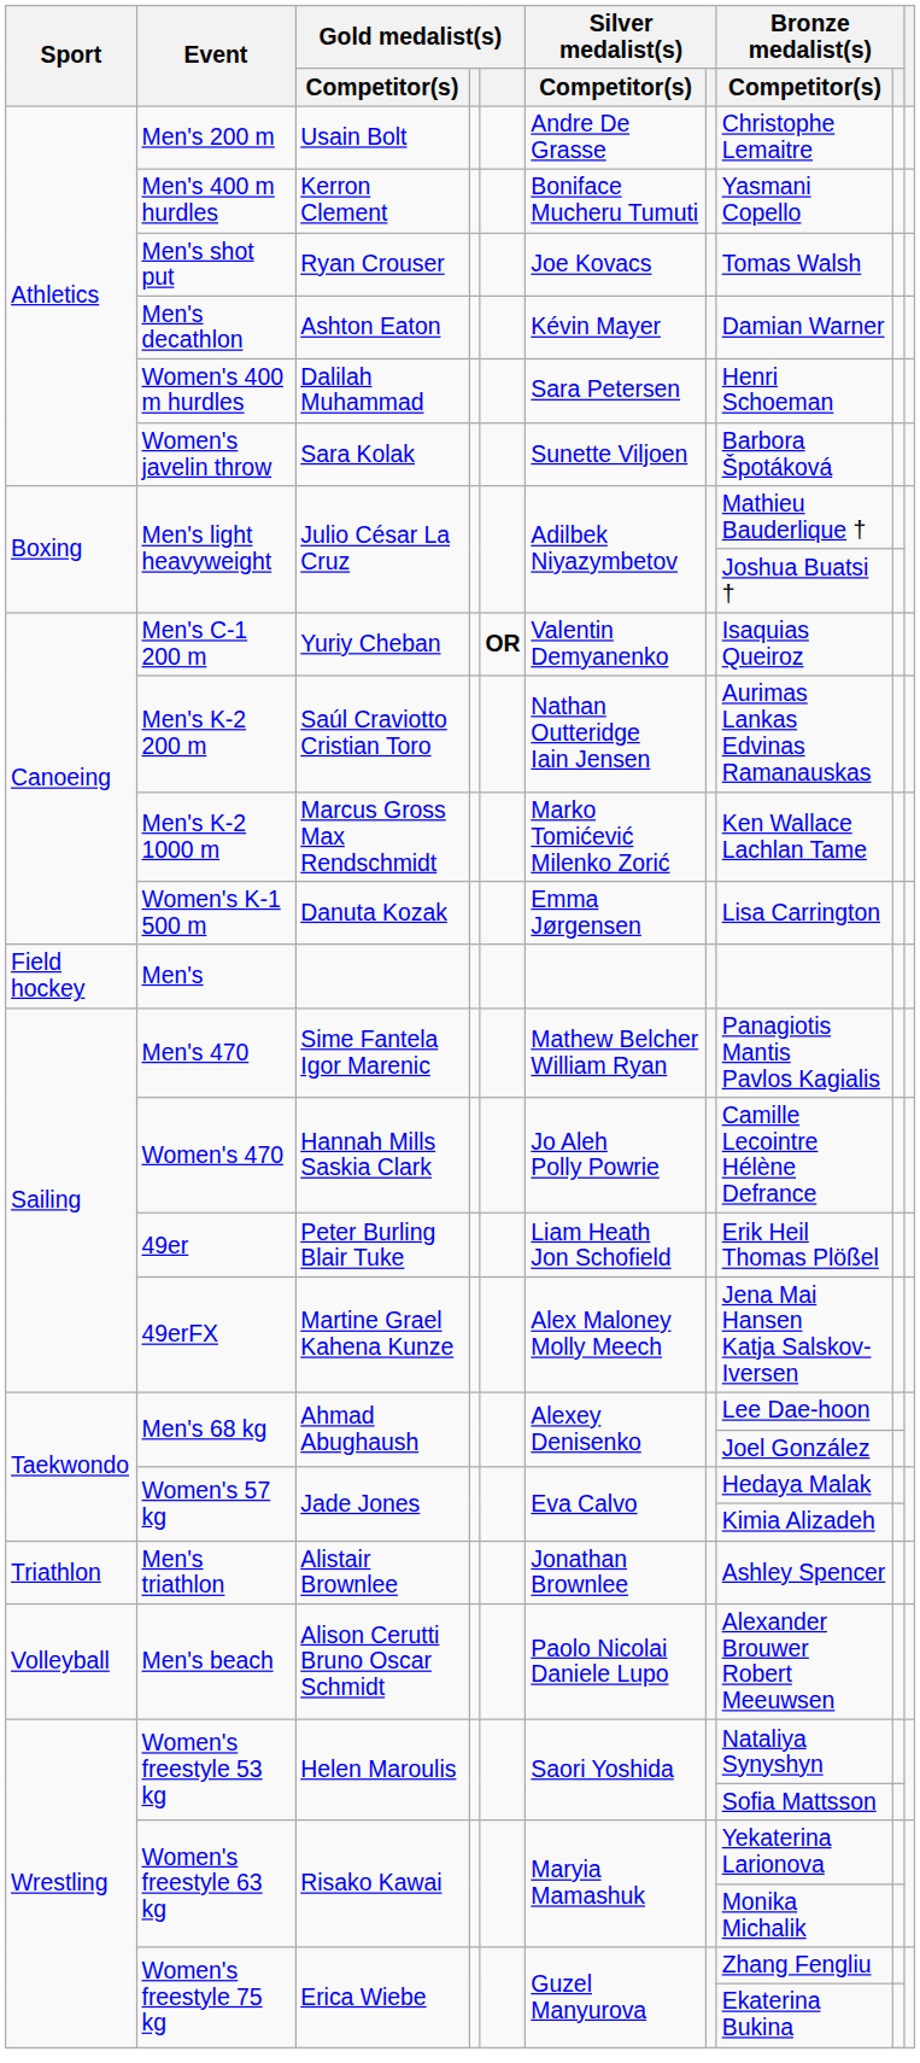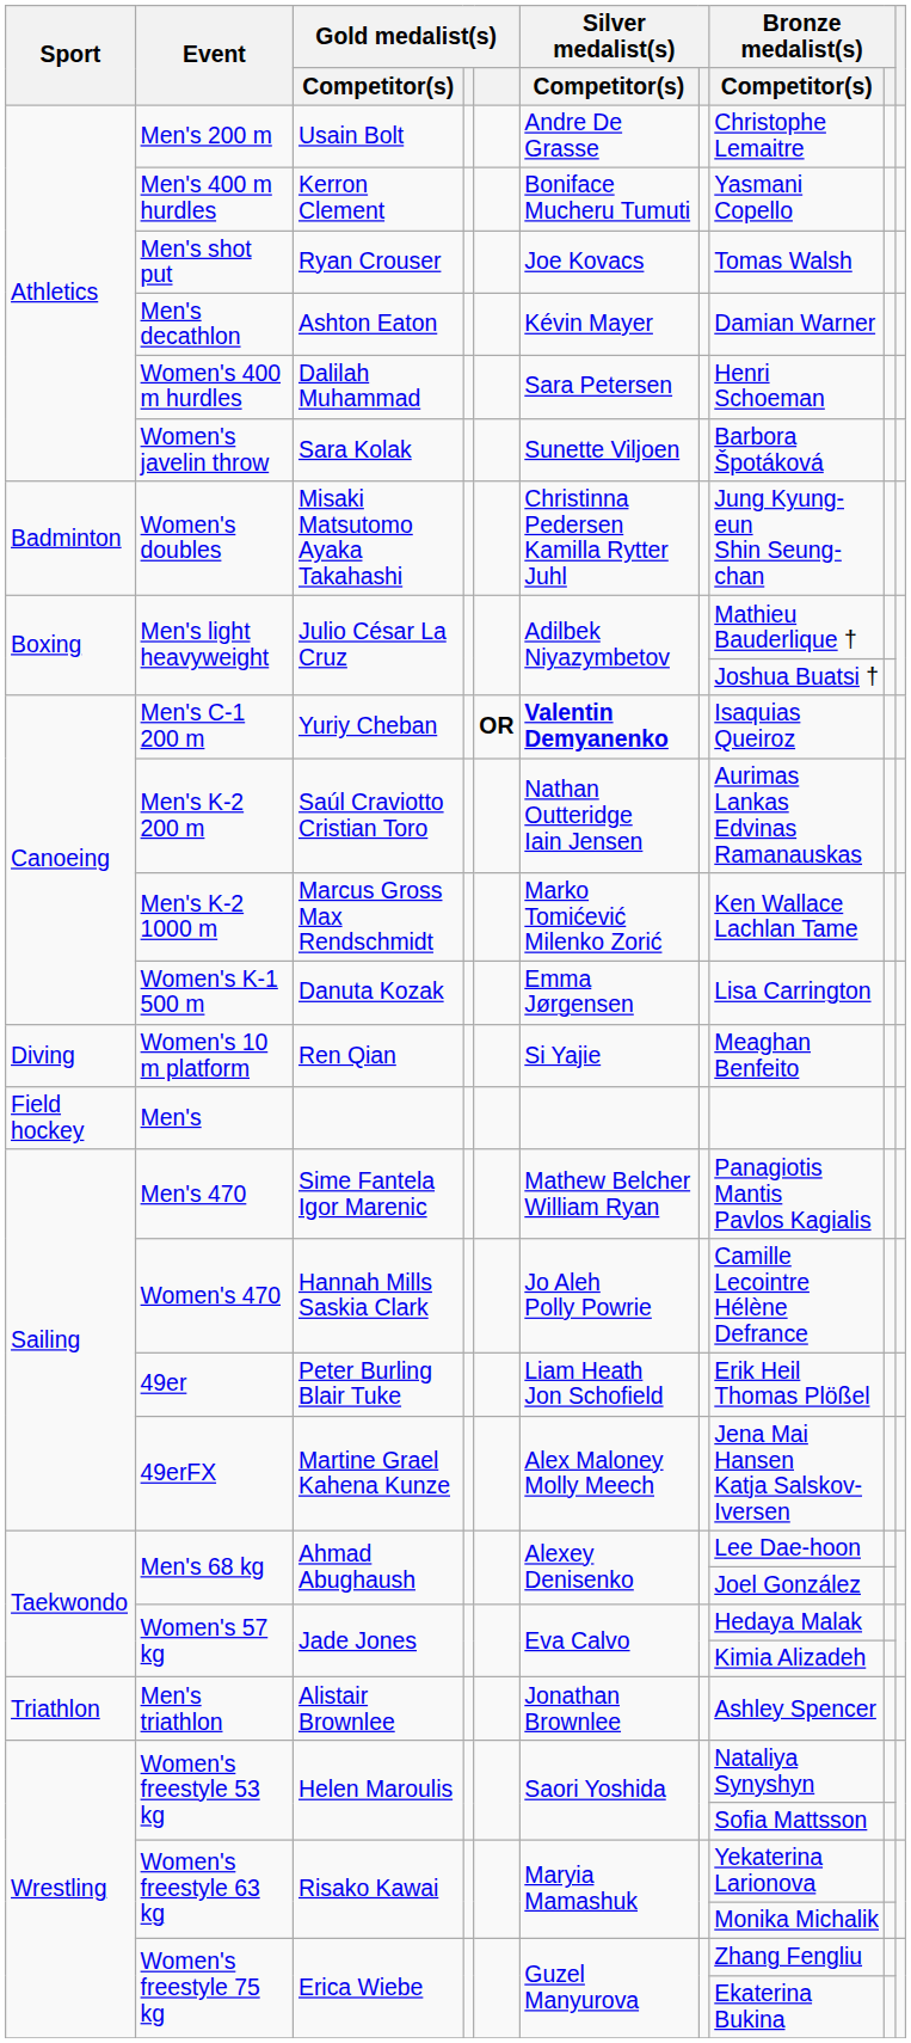 <table class="wikitable" style="width:100%;">
 <tr>
 <th rowspan="2">Sport</th>
 <th rowspan="2">Event</th>
 <th colspan="3">Gold medalist(s)</th>
 <th colspan="2">Silver medalist(s)</th>
 <th colspan="2">Bronze medalist(s)</th>
 <th rowspan="2"></th>
 </tr>
 <tr>
 <th>Competitor(s)</th>
 <th></th>
 <th></th>
 <th>Competitor(s)</th>
 <th></th>
 <th>Competitor(s)</th>
 <th></th>
 </tr>
 <tr>
 <td rowspan="6"><a href='#'>Athletics</a></td>
 <td><a href='#'>Men's 200 m</a></td>
 <td><a href='#'>Usain Bolt</a></td>
 <td></td>
 <td></td>
 <td><a href='#'>Andre De Grasse</a></td>
 <td></td>
 <td><a href='#'>Christophe Lemaitre</a></td>
 <td></td>
 <td></td>
 </tr>
 <tr>
 <td><a href='#'>Men's 400 m hurdles</a></td>
 <td><a href='#'>Kerron Clement</a></td>
 <td></td>
 <td></td>
 <td><a href='#'>Boniface Mucheru Tumuti</a></td>
 <td></td>
 <td><a href='#'>Yasmani Copello</a></td>
 <td></td>
 <td></td>
 </tr>
 <tr>
 <td><a href='#'>Men's shot put</a></td>
 <td><a href='#'>Ryan Crouser</a></td>
 <td></td>
 <td></td>
 <td><a href='#'>Joe Kovacs</a></td>
 <td></td>
 <td><a href='#'>Tomas Walsh</a></td>
 <td></td>
 <td></td>
 </tr>
 <tr>
 <td><a href='#'>Men's decathlon</a></td>
 <td><a href='#'>Ashton Eaton</a></td>
 <td></td>
 <td></td>
 <td><a href='#'>Kévin Mayer</a></td>
 <td></td>
 <td><a href='#'>Damian Warner</a></td>
 <td></td>
 <td></td>
 </tr>
 <tr>
 <td><a href='#'>Women's 400 m hurdles</a></td>
 <td><a href='#'>Dalilah Muhammad</a></td>
 <td></td>
 <td></td>
 <td><a href='#'>Sara Petersen</a></td>
 <td></td>
 <td><a href='#'>Henri Schoeman</a></td>
 <td></td>
 <td></td>
 </tr>
 <tr>
 <td><a href='#'>Women's javelin throw</a></td>
 <td><a href='#'>Sara Kolak</a></td>
 <td></td>
 <td></td>
 <td><a href='#'>Sunette Viljoen</a></td>
 <td></td>
 <td><a href='#'>Barbora Špotáková</a></td>
 <td></td>
 <td></td>
 </tr>
 <tr>
+<td><a href='#'>Badminton</a></td>
+<td><a href='#'>Women's doubles</a></td>
+<td><a href='#'>Misaki Matsutomo</a><br><a href='#'>Ayaka Takahashi</a></td>
+<td></td>
+<td></td>
+<td><a href='#'>Christinna Pedersen</a><br><a href='#'>Kamilla Rytter Juhl</a></td>
+<td></td>
+<td><a href='#'>Jung Kyung-eun</a><br><a href='#'>Shin Seung-chan</a></td>
+<td></td>
+<td></td>
+</tr>
+<tr>
 <td rowspan="2"><a href='#'>Boxing</a></td>
 <td rowspan="2"><a href='#'>Men's light heavyweight</a></td>
 <td rowspan="2"><a href='#'>Julio César La Cruz</a></td>
 <td rowspan="2"></td>
 <td rowspan="2"></td>
 <td rowspan="2"><a href='#'>Adilbek Niyazymbetov</a></td>
 <td rowspan="2"></td>
 <td><a href='#'>Mathieu Bauderlique</a> †</td>
 <td></td>
 <td rowspan="2"></td>
 </tr>
 <tr>
 <td><a href='#'>Joshua Buatsi</a> †</td>
 <td></td>
 </tr>
 <tr>
 <td rowspan="4"><a href='#'>Canoeing</a></td>
 <td><a href='#'>Men's C-1 200 m</a></td>
 <td><a href='#'>Yuriy Cheban</a></td>
 <td></td>
 <td><strong>OR</strong></td>
-<td><a href='#'>Valentin Demyanenko</a></td>
+<td><strong><a href='#'>Valentin Demyanenko</a></strong></td>
 <td></td>
 <td><a href='#'>Isaquias Queiroz</a></td>
 <td></td>
 <td></td>
 </tr>
 <tr>
 <td><a href='#'>Men's K-2 200 m</a></td>
 <td><a href='#'>Saúl Craviotto</a><br><a href='#'>Cristian Toro</a></td>
 <td></td>
 <td></td>
 <td><a href='#'>Nathan Outteridge</a><br><a href='#'>Iain Jensen</a></td>
 <td></td>
 <td><a href='#'>Aurimas Lankas</a><br><a href='#'>Edvinas Ramanauskas</a></td>
 <td></td>
 <td></td>
 </tr>
 <tr>
 <td><a href='#'>Men's K-2 1000 m</a></td>
 <td><a href='#'>Marcus Gross</a><br><a href='#'>Max Rendschmidt</a></td>
 <td></td>
 <td></td>
 <td><a href='#'>Marko Tomićević</a><br><a href='#'>Milenko Zorić</a></td>
 <td></td>
 <td><a href='#'>Ken Wallace</a><br><a href='#'>Lachlan Tame</a></td>
 <td></td>
 <td></td>
 </tr>
 <tr>
 <td><a href='#'>Women's K-1 500 m</a></td>
 <td><a href='#'>Danuta Kozak</a></td>
 <td></td>
 <td></td>
 <td><a href='#'>Emma Jørgensen</a></td>
 <td></td>
 <td><a href='#'>Lisa Carrington</a></td>
+<td></td>
+<td></td>
+</tr>
+<tr>
+<td><a href='#'>Diving</a></td>
+<td><a href='#'>Women's 10 m platform</a></td>
+<td><a href='#'>Ren Qian</a></td>
+<td></td>
+<td></td>
+<td><a href='#'>Si Yajie</a></td>
+<td></td>
+<td><a href='#'>Meaghan Benfeito</a></td>
 <td></td>
 <td></td>
 </tr>
 <tr>
 <td><a href='#'>Field hockey</a></td>
 <td><a href='#'>Men's</a></td>
 <td></td>
 <td></td>
 <td></td>
 <td></td>
 <td></td>
 <td></td>
 <td></td>
 <td></td>
 </tr>
 <tr>
 <td rowspan="4"><a href='#'>Sailing</a></td>
 <td><a href='#'>Men's 470</a></td>
 <td><a href='#'>Sime Fantela</a><br><a href='#'>Igor Marenic</a></td>
 <td></td>
 <td></td>
 <td><a href='#'>Mathew Belcher</a><br><a href='#'>William Ryan</a></td>
 <td></td>
 <td><a href='#'>Panagiotis Mantis</a><br><a href='#'>Pavlos Kagialis</a></td>
 <td></td>
 <td></td>
 </tr>
 <tr>
 <td><a href='#'>Women's 470</a></td>
 <td><a href='#'>Hannah Mills</a><br><a href='#'>Saskia Clark</a></td>
 <td></td>
 <td></td>
 <td><a href='#'>Jo Aleh</a><br><a href='#'>Polly Powrie</a></td>
 <td></td>
 <td><a href='#'>Camille Lecointre</a><br><a href='#'>Hélène Defrance</a></td>
 <td></td>
 <td></td>
 </tr>
 <tr>
 <td><a href='#'>49er</a></td>
 <td><a href='#'>Peter Burling</a><br><a href='#'>Blair Tuke</a></td>
 <td></td>
 <td></td>
 <td><a href='#'>Liam Heath</a><br><a href='#'>Jon Schofield</a></td>
 <td></td>
 <td><a href='#'>Erik Heil</a><br><a href='#'>Thomas Plößel</a></td>
 <td></td>
 <td></td>
 </tr>
 <tr>
 <td><a href='#'>49erFX</a></td>
 <td><a href='#'>Martine Grael</a><br><a href='#'>Kahena Kunze</a></td>
 <td></td>
 <td></td>
 <td><a href='#'>Alex Maloney</a><br><a href='#'>Molly Meech</a></td>
 <td></td>
 <td><a href='#'>Jena Mai Hansen</a><br><a href='#'>Katja Salskov-Iversen</a></td>
 <td></td>
 <td></td>
 </tr>
 <tr>
 <td rowspan="4"><a href='#'>Taekwondo</a></td>
 <td rowspan="2"><a href='#'>Men's 68 kg</a></td>
 <td rowspan="2"><a href='#'>Ahmad Abughaush</a></td>
 <td rowspan="2"></td>
 <td rowspan="2"></td>
 <td rowspan="2"><a href='#'>Alexey Denisenko</a></td>
 <td rowspan="2"></td>
 <td><a href='#'>Lee Dae-hoon</a></td>
 <td></td>
 <td rowspan="2"></td>
 </tr>
 <tr>
 <td><a href='#'>Joel González</a></td>
 <td></td>
 </tr>
 <tr>
 <td rowspan="2"><a href='#'>Women's 57 kg</a></td>
 <td rowspan="2"><a href='#'>Jade Jones</a></td>
 <td rowspan="2"></td>
 <td rowspan="2"></td>
 <td rowspan="2"><a href='#'>Eva Calvo</a></td>
 <td rowspan="2"></td>
 <td><a href='#'>Hedaya Malak</a></td>
 <td></td>
 <td rowspan="2"></td>
 </tr>
 <tr>
 <td><a href='#'>Kimia Alizadeh</a></td>
 <td></td>
 </tr>
 <tr>
 <td><a href='#'>Triathlon</a></td>
 <td><a href='#'>Men's triathlon</a></td>
 <td><a href='#'>Alistair Brownlee</a></td>
 <td></td>
 <td></td>
 <td><a href='#'>Jonathan Brownlee</a></td>
 <td></td>
 <td><a href='#'>Ashley Spencer</a></td>
 <td></td>
 <td></td>
 </tr>
 <tr>
-<td><a href='#'>Volleyball</a></td>
-<td><a href='#'>Men's beach</a></td>
-<td><a href='#'>Alison Cerutti</a><br><a href='#'>Bruno Oscar Schmidt</a></td>
-<td></td>
-<td></td>
-<td><a href='#'>Paolo Nicolai</a><br><a href='#'>Daniele Lupo</a></td>
-<td></td>
-<td><a href='#'>Alexander Brouwer</a><br><a href='#'>Robert Meeuwsen</a></td>
-<td></td>
-<td></td>
-</tr>
-<tr>
 <td rowspan="6"><a href='#'>Wrestling</a></td>
 <td rowspan="2"><a href='#'>Women's freestyle 53 kg</a></td>
 <td rowspan="2"><a href='#'>Helen Maroulis</a></td>
 <td rowspan="2"></td>
 <td rowspan="2"></td>
 <td rowspan="2"><a href='#'>Saori Yoshida</a></td>
 <td rowspan="2"></td>
 <td><a href='#'>Nataliya Synyshyn</a></td>
 <td></td>
 <td rowspan="2"></td>
 </tr>
 <tr>
 <td><a href='#'>Sofia Mattsson</a></td>
 <td></td>
 </tr>
 <tr>
 <td rowspan="2"><a href='#'>Women's freestyle 63 kg</a></td>
 <td rowspan="2"><a href='#'>Risako Kawai</a></td>
 <td rowspan="2"></td>
 <td rowspan="2"></td>
 <td rowspan="2"><a href='#'>Maryia Mamashuk</a></td>
 <td rowspan="2"></td>
 <td><a href='#'>Yekaterina Larionova</a></td>
 <td></td>
 <td rowspan="2"></td>
 </tr>
 <tr>
 <td><a href='#'>Monika Michalik</a></td>
 <td></td>
 </tr>
 <tr>
 <td rowspan="2"><a href='#'>Women's freestyle 75 kg</a></td>
 <td rowspan="2"><a href='#'>Erica Wiebe</a></td>
 <td rowspan="2"></td>
 <td rowspan="2"></td>
 <td rowspan="2"><a href='#'>Guzel Manyurova</a></td>
 <td rowspan="2"></td>
 <td><a href='#'>Zhang Fengliu</a></td>
 <td></td>
 <td rowspan="2"></td>
 </tr>
 <tr>
 <td><a href='#'>Ekaterina Bukina</a></td>
 <td></td>
 </tr>
 </table>
